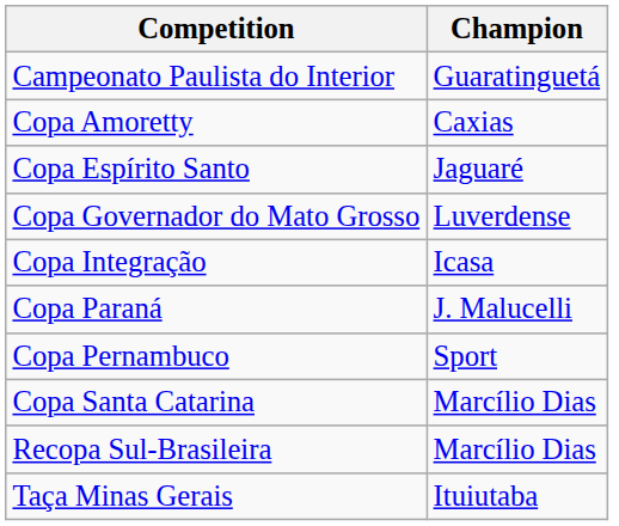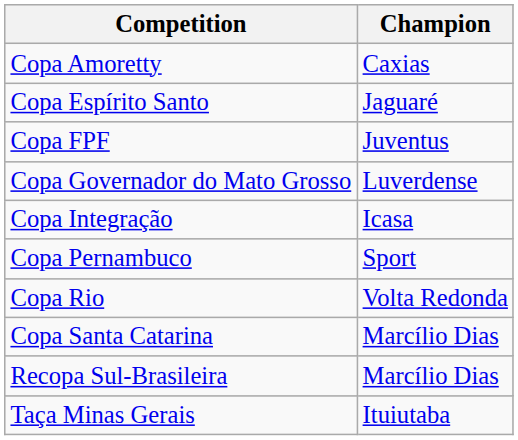 <table class="wikitable">
 <tr>
 <th>Competition</th>
 <th>Champion</th>
-</tr>
-<tr>
-<td><a href='#'>Campeonato Paulista do Interior</a></td>
-<td><a href='#'>Guaratinguetá</a></td>
 </tr>
 <tr>
 <td><a href='#'>Copa Amoretty</a></td>
 <td><a href='#'>Caxias</a></td>
 </tr>
 <tr>
 <td><a href='#'>Copa Espírito Santo</a></td>
 <td><a href='#'>Jaguaré</a></td>
 </tr>
 <tr>
+<td><a href='#'>Copa FPF</a></td>
+<td><a href='#'>Juventus</a></td>
+</tr>
+<tr>
 <td><a href='#'>Copa Governador do Mato Grosso</a></td>
 <td><a href='#'>Luverdense</a></td>
 </tr>
 <tr>
 <td><a href='#'>Copa Integração</a></td>
 <td><a href='#'>Icasa</a></td>
 </tr>
 <tr>
-<td><a href='#'>Copa Paraná</a></td>
-<td><a href='#'>J. Malucelli</a></td>
+<td><a href='#'>Copa Pernambuco</a></td>
+<td><a href='#'>Sport</a></td>
 </tr>
 <tr>
-<td><a href='#'>Copa Pernambuco</a></td>
-<td><a href='#'>Sport</a></td>
+<td><a href='#'>Copa Rio</a></td>
+<td><a href='#'>Volta Redonda</a></td>
 </tr>
 <tr>
 <td><a href='#'>Copa Santa Catarina</a></td>
 <td><a href='#'>Marcílio Dias</a></td>
 </tr>
 <tr>
 <td><a href='#'>Recopa Sul-Brasileira</a></td>
 <td><a href='#'>Marcílio Dias</a></td>
 </tr>
 <tr>
 <td><a href='#'>Taça Minas Gerais</a></td>
 <td><a href='#'>Ituiutaba</a></td>
 </tr>
 </table>
